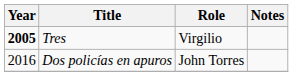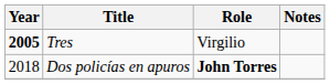 <table class="wikitable sortable">
 <tr>
 <th>Year</th>
 <th>Title</th>
 <th>Role</th>
 <th>Notes</th>
 </tr>
 <tr>
 <td><strong>2005</strong></td>
 <td><em>Tres</em></td>
 <td>Virgilio</td>
 <td></td>
 </tr>
 <tr>
-<td>2016</td>
+<td>2018</td>
 <td><em>Dos policías en apuros</em></td>
-<td>John Torres</td>
+<td><strong>John Torres</strong></td>
 <td></td>
 </tr>
 <tr>
 </tr>
 </table>
